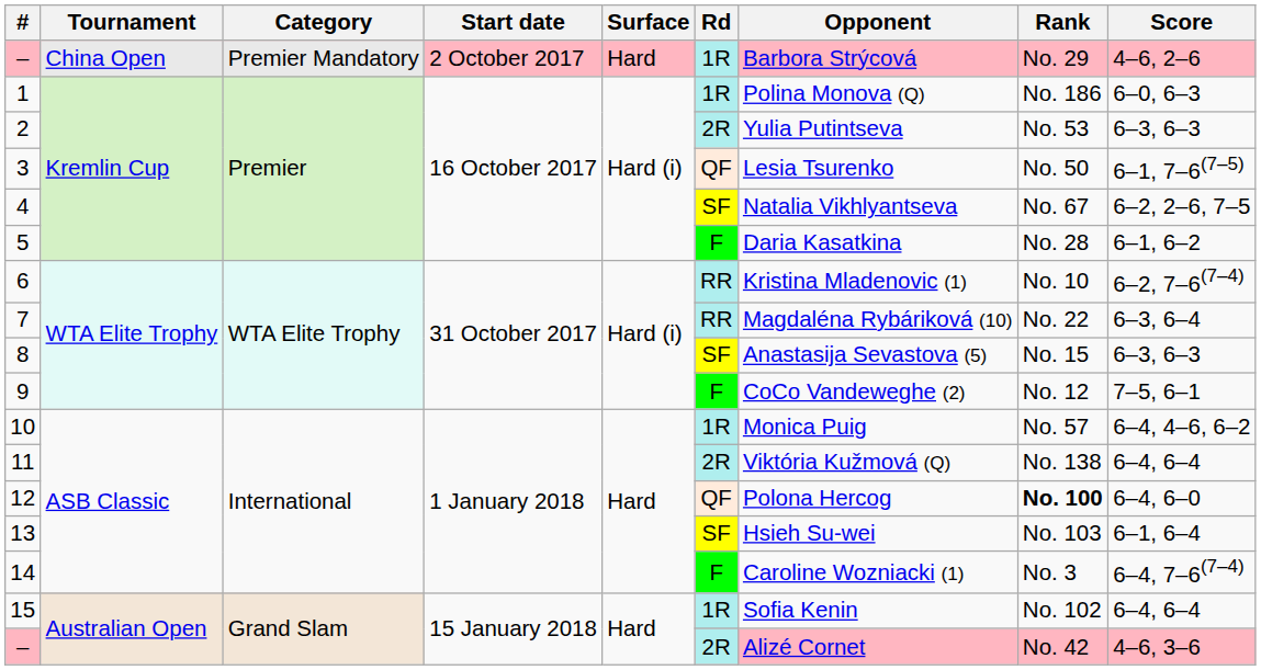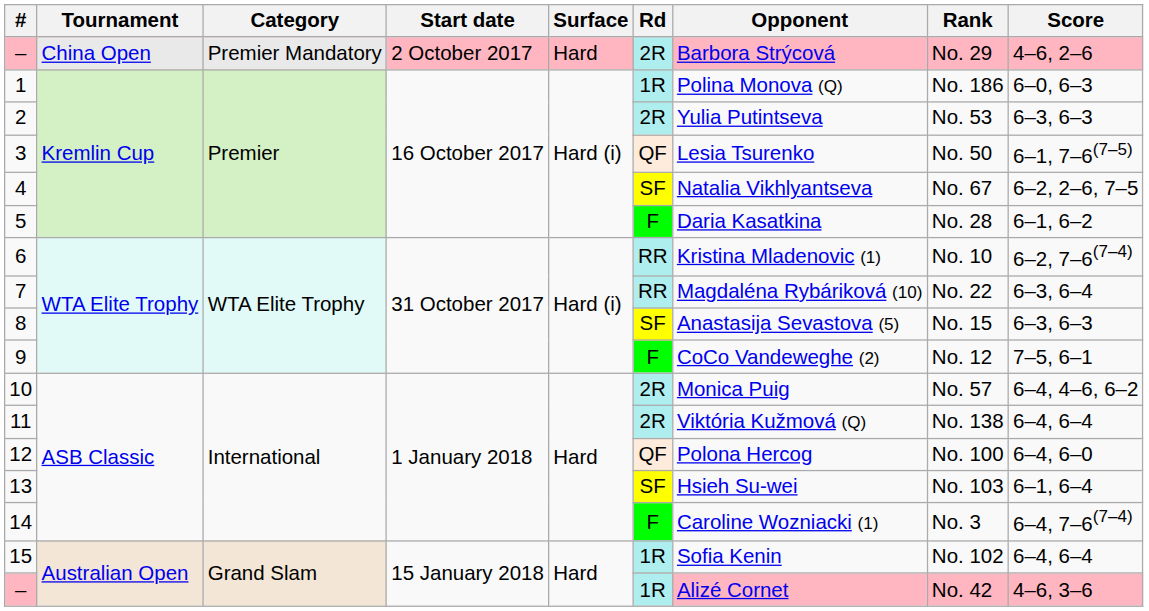 <table class="wikitable sortable">
 <tr>
 <th scope="col">#</th>
 <th scope="col">Tournament</th>
 <th scope="col">Category</th>
 <th scope="col">Start date</th>
 <th scope="col">Surface</th>
 <th scope="col">Rd</th>
 <th scope="col">Opponent</th>
 <th scope="col">Rank</th>
 <th scope="col" class="unsortable">Score</th>
 </tr>
 <tr style="background:lightpink">
 <td style="text-align:center">–</td>
 <td style="background:#E9E9E9;"><a href='#'>China Open</a></td>
 <td style="background:#E9E9E9;">Premier Mandatory</td>
 <td>2 October 2017</td>
 <td>Hard</td>
-<td style="text-align:center; background:#afeeee;">1R</td>
+<td style="text-align:center; background:#afeeee;">2R</td>
 <td> <a href='#'>Barbora Strýcová</a></td>
 <td style="text-align:left">No. 29</td>
 <td>4–6, 2–6</td>
 </tr>
 <tr>
 <td style="text-align:center">1</td>
 <td style="background:#d4f1c5" rowspan="5"><a href='#'>Kremlin Cup</a></td>
 <td style="background:#d4f1c5" rowspan="5">Premier</td>
 <td rowspan="5">16 October 2017</td>
 <td rowspan="5">Hard (i)</td>
 <td style="text-align:center; background:#afeeee;">1R</td>
 <td> <a href='#'>Polina Monova</a> <small>(Q)</small></td>
 <td style="text-align:left">No. 186</td>
 <td>6–0, 6–3</td>
 </tr>
 <tr>
 <td style="text-align:center">2</td>
 <td style="text-align:center; background:#afeeee;">2R</td>
 <td> <a href='#'>Yulia Putintseva</a></td>
 <td style="text-align:left">No. 53</td>
 <td>6–3, 6–3</td>
 </tr>
 <tr>
 <td style="text-align:center">3</td>
 <td style="text-align:center; background:#ffebdc;">QF</td>
 <td> <a href='#'>Lesia Tsurenko</a></td>
 <td style="text-align:left">No. 50</td>
 <td>6–1, 7–6<sup>(7–5)</sup></td>
 </tr>
 <tr>
 <td style="text-align:center">4</td>
 <td style="text-align:center; background:yellow;">SF</td>
 <td> <a href='#'>Natalia Vikhlyantseva</a></td>
 <td style="text-align:left">No. 67</td>
 <td>6–2, 2–6, 7–5</td>
 </tr>
 <tr>
 <td style="text-align:center">5</td>
 <td style="text-align:center; background:lime;">F</td>
 <td> <a href='#'>Daria Kasatkina</a></td>
 <td style="text-align:left">No. 28</td>
 <td>6–1, 6–2</td>
 </tr>
 <tr>
 <td style="text-align:center">6</td>
 <td style="background:#e2faf7;" rowspan="4"><a href='#'>WTA Elite Trophy</a></td>
 <td style="background:#e2faf7;" rowspan="4">WTA Elite Trophy</td>
 <td rowspan="4">31 October 2017</td>
 <td rowspan="4">Hard (i)</td>
 <td style="text-align:center; background:#afeeee;">RR</td>
 <td> <a href='#'>Kristina Mladenovic</a> <small>(1)</small></td>
 <td style="text-align:left">No. 10</td>
 <td>6–2, 7–6<sup>(7–4)</sup></td>
 </tr>
 <tr>
 <td style="text-align:center">7</td>
 <td style="text-align:center; background:#afeeee;">RR</td>
 <td> <a href='#'>Magdaléna Rybáriková</a> <small>(10)</small></td>
 <td style="text-align:left">No. 22</td>
 <td>6–3, 6–4</td>
 </tr>
 <tr>
 <td style="text-align:center">8</td>
 <td style="text-align:center; background:yellow;">SF</td>
 <td> <a href='#'>Anastasija Sevastova</a> <small>(5)</small></td>
 <td style="text-align:left">No. 15</td>
 <td>6–3, 6–3</td>
 </tr>
 <tr>
 <td style="text-align:center">9</td>
 <td style="text-align:center; background:lime;">F</td>
 <td> <a href='#'>CoCo Vandeweghe</a> <small>(2)</small></td>
 <td style="text-align:left">No. 12</td>
 <td>7–5, 6–1</td>
 </tr>
 <tr>
 <td style="text-align:center">10</td>
 <td rowspan="5"><a href='#'>ASB Classic</a></td>
 <td rowspan="5">International</td>
 <td rowspan="5">1 January 2018</td>
 <td rowspan="5">Hard</td>
-<td style="text-align:center; background:#afeeee;">1R</td>
+<td style="text-align:center; background:#afeeee;">2R</td>
 <td> <a href='#'>Monica Puig</a></td>
 <td style="text-align:left">No. 57</td>
 <td>6–4, 4–6, 6–2</td>
 </tr>
 <tr>
 <td style="text-align:center">11</td>
 <td style="text-align:center; background:#afeeee;">2R</td>
 <td> <a href='#'>Viktória Kužmová</a> <small>(Q)</small></td>
 <td style="text-align:left">No. 138</td>
 <td>6–4, 6–4</td>
 </tr>
 <tr>
 <td style="text-align:center">12</td>
 <td style="text-align:center; background:#ffebdc;">QF</td>
 <td> <a href='#'>Polona Hercog</a></td>
-<td style="text-align:left"><strong>No. 100</strong></td>
+<td style="text-align:left">No. 100</td>
 <td>6–4, 6–0</td>
 </tr>
 <tr>
 <td style="text-align:center">13</td>
 <td style="text-align:center; background:yellow;">SF</td>
 <td> <a href='#'>Hsieh Su-wei</a></td>
 <td style="text-align:left">No. 103</td>
 <td>6–1, 6–4</td>
 </tr>
 <tr>
 <td style="text-align:center">14</td>
 <td style="text-align:center; background:lime;">F</td>
 <td> <a href='#'>Caroline Wozniacki</a> <small>(1)</small></td>
 <td style="text-align:left">No. 3</td>
 <td>6–4, 7–6<sup>(7–4)</sup></td>
 </tr>
 <tr>
 <td style="text-align:center">15</td>
 <td style="background:#f3e6d7;" rowspan="2"><a href='#'>Australian Open</a></td>
 <td style="background:#f3e6d7;" rowspan="2">Grand Slam</td>
 <td rowspan="2">15 January 2018</td>
 <td rowspan="2">Hard</td>
 <td style="text-align:center; background:#afeeee;">1R</td>
 <td> <a href='#'>Sofia Kenin</a></td>
 <td style="text-align:left">No. 102</td>
 <td>6–4, 6–4</td>
 </tr>
 <tr bgcolor=lightpink>
 <td style="text-align:center">–</td>
-<td style="text-align:center; background:#afeeee;">2R</td>
+<td style="text-align:center; background:#afeeee;">1R</td>
 <td> <a href='#'>Alizé Cornet</a></td>
 <td style="text-align:left">No. 42</td>
 <td>4–6, 3–6</td>
 </tr>
 </table>
